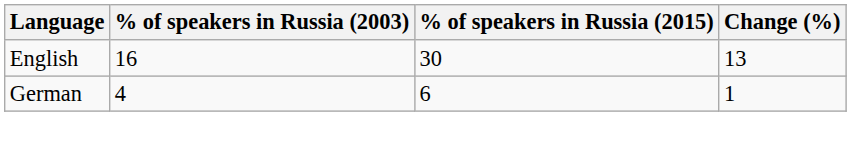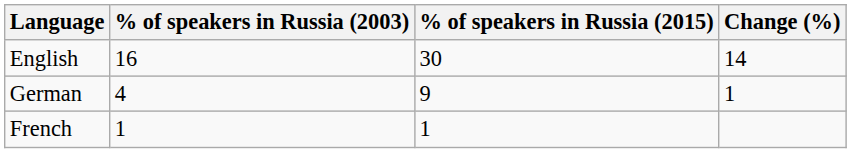 <table class="wikitable">
 <tr>
 <th>Language</th>
 <th>% of speakers in Russia (2003)</th>
 <th>% of speakers in Russia (2015)</th>
 <th>Change (%)</th>
 </tr>
 <tr>
 <td>English</td>
 <td>16</td>
 <td>30</td>
-<td>13</td>
+<td>14</td>
 </tr>
 <tr>
 <td>German</td>
 <td>4</td>
-<td>6</td>
+<td>9</td>
 <td>1</td>
 </tr>
+<tr>
+<td>French</td>
+<td>1</td>
+<td>1</td>
+<td></td>
+</tr>
 </table>
